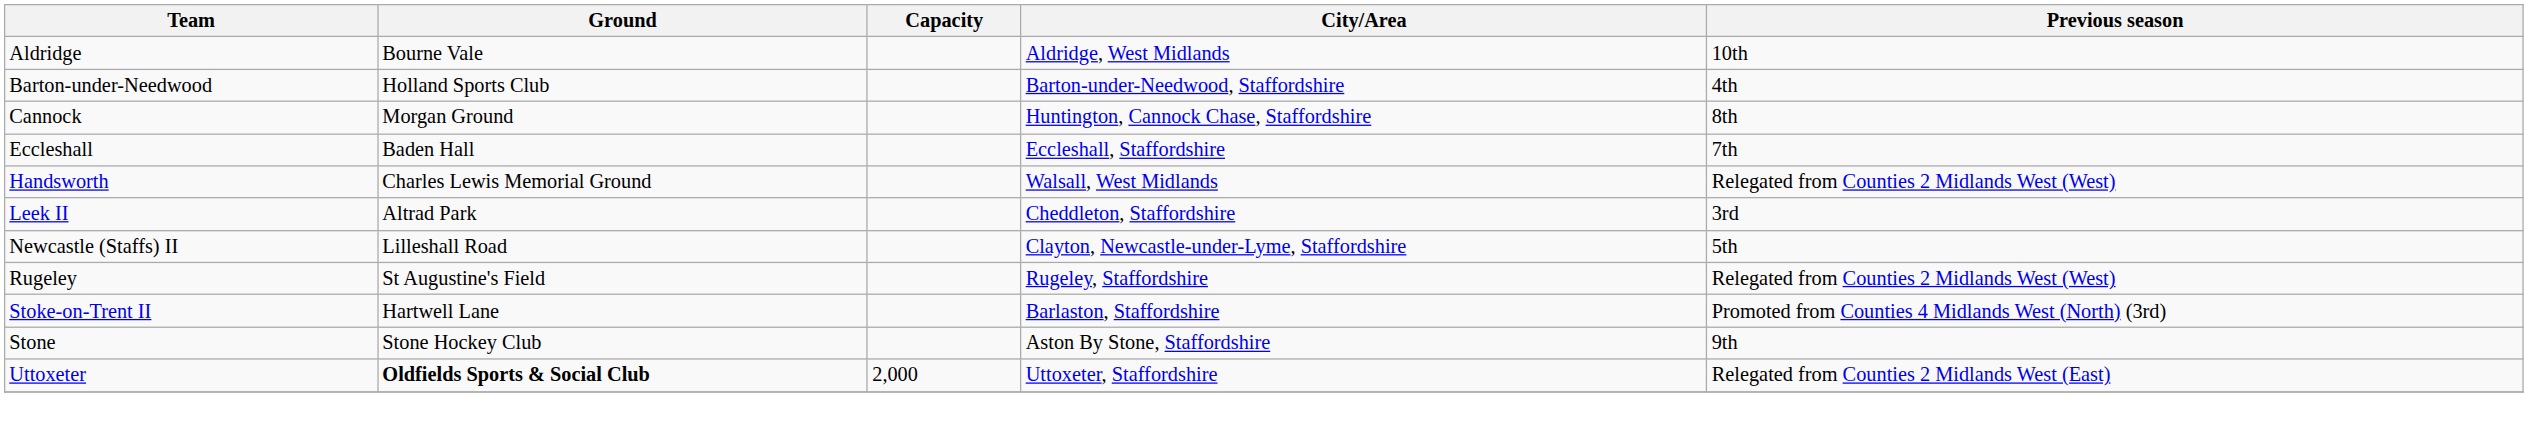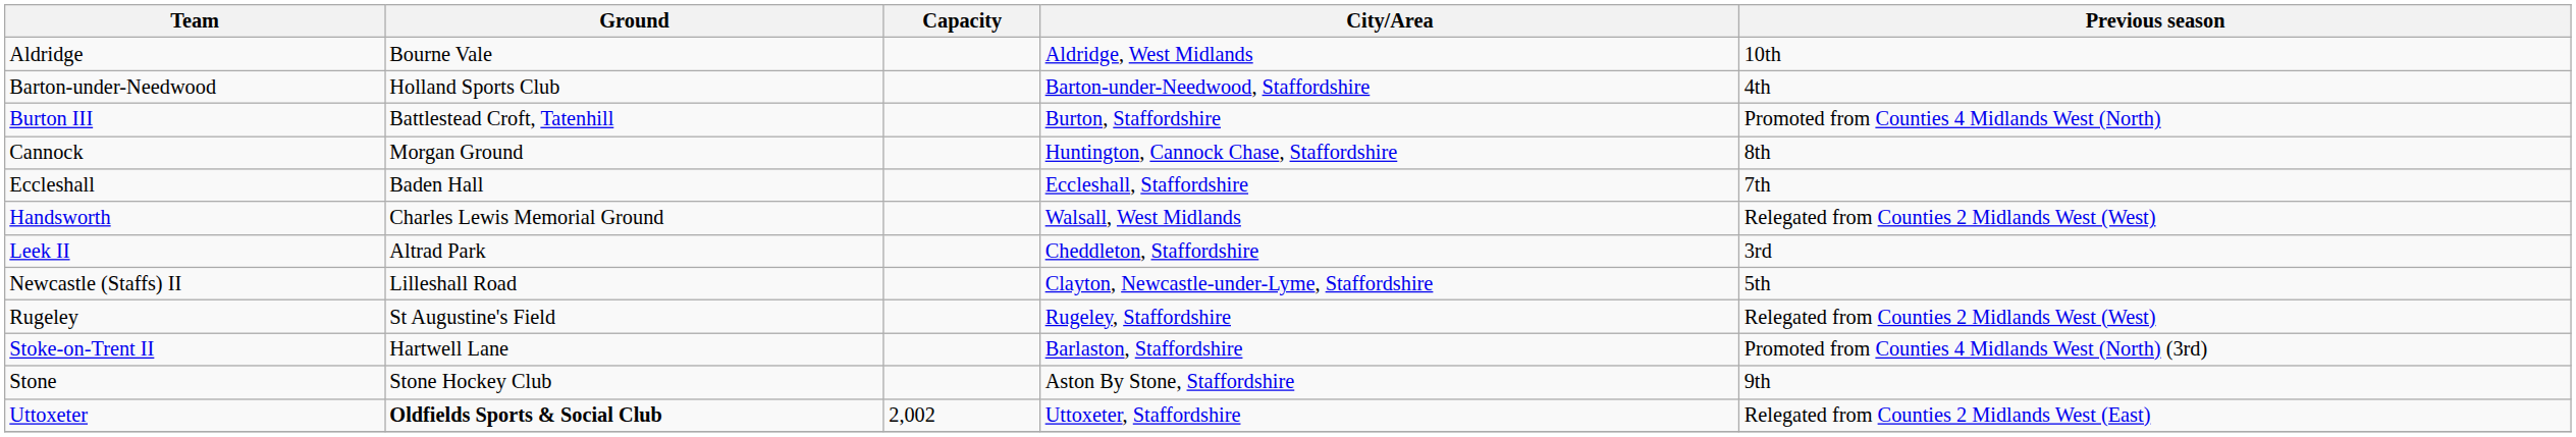 <table class="wikitable sortable" width=100%>
 <tr>
 <th>Team</th>
 <th>Ground</th>
 <th>Capacity</th>
 <th>City/Area</th>
 <th>Previous season</th>
 </tr>
 <tr>
 <td>Aldridge</td>
 <td>Bourne Vale</td>
 <td></td>
 <td><a href='#'>Aldridge</a>, <a href='#'>West Midlands</a></td>
 <td>10th</td>
 </tr>
 <tr>
 <td>Barton-under-Needwood</td>
 <td>Holland Sports Club</td>
 <td></td>
 <td><a href='#'>Barton-under-Needwood</a>, <a href='#'>Staffordshire</a></td>
 <td>4th</td>
+</tr>
+<tr>
+<td><a href='#'>Burton III</a></td>
+<td>Battlestead Croft, <a href='#'>Tatenhill</a></td>
+<td></td>
+<td><a href='#'>Burton</a>, <a href='#'>Staffordshire</a></td>
+<td>Promoted from <a href='#'>Counties 4 Midlands West (North)</a></td>
 </tr>
 <tr>
 <td>Cannock</td>
 <td>Morgan Ground</td>
 <td></td>
 <td><a href='#'>Huntington</a>, <a href='#'>Cannock Chase</a>, <a href='#'>Staffordshire</a></td>
 <td>8th</td>
 </tr>
 <tr>
 <td>Eccleshall</td>
 <td>Baden Hall</td>
 <td></td>
 <td><a href='#'>Eccleshall</a>, <a href='#'>Staffordshire</a></td>
 <td>7th</td>
 </tr>
 <tr>
 <td><a href='#'>Handsworth</a></td>
 <td>Charles Lewis Memorial Ground</td>
 <td></td>
 <td><a href='#'>Walsall</a>, <a href='#'>West Midlands</a></td>
 <td>Relegated from <a href='#'>Counties 2 Midlands West (West)</a></td>
 </tr>
 <tr>
 <td><a href='#'>Leek II</a></td>
 <td>Altrad Park</td>
 <td></td>
 <td><a href='#'>Cheddleton</a>, <a href='#'>Staffordshire</a></td>
 <td>3rd</td>
 </tr>
 <tr>
 <td>Newcastle (Staffs) II</td>
 <td>Lilleshall Road</td>
 <td></td>
 <td><a href='#'>Clayton</a>, <a href='#'>Newcastle-under-Lyme</a>, <a href='#'>Staffordshire</a></td>
 <td>5th</td>
 </tr>
 <tr>
 <td>Rugeley</td>
 <td>St Augustine's Field</td>
 <td></td>
 <td><a href='#'>Rugeley</a>, <a href='#'>Staffordshire</a></td>
 <td>Relegated from <a href='#'>Counties 2 Midlands West (West)</a></td>
 </tr>
 <tr>
 <td><a href='#'>Stoke-on-Trent II</a></td>
 <td>Hartwell Lane</td>
 <td></td>
 <td><a href='#'>Barlaston</a>, <a href='#'>Staffordshire</a></td>
 <td>Promoted from <a href='#'>Counties 4 Midlands West (North)</a> (3rd)</td>
 </tr>
 <tr>
 <td>Stone</td>
 <td>Stone Hockey Club</td>
 <td></td>
 <td>Aston By Stone, <a href='#'>Staffordshire</a></td>
 <td>9th</td>
 </tr>
 <tr>
 <td><a href='#'>Uttoxeter</a></td>
 <td><strong>Oldfields Sports & Social Club</strong></td>
-<td>2,000</td>
+<td>2,002</td>
 <td><a href='#'>Uttoxeter</a>, <a href='#'>Staffordshire</a></td>
 <td>Relegated from <a href='#'>Counties 2 Midlands West (East)</a></td>
 </tr>
 <tr>
 </tr>
 </table>
